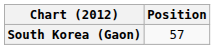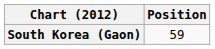 <table class="wikitable plainrowheaders" style="text-align:center">
 <tr>
 <th scope="col">Chart (2012)</th>
 <th scope="col">Position</th>
 </tr>
 <tr>
 <th scope="row">South Korea (Gaon)</th>
-<td>57</td>
+<td>59</td>
 </tr>
 </table>
